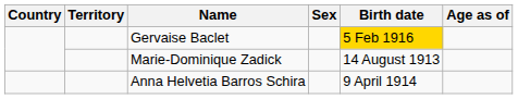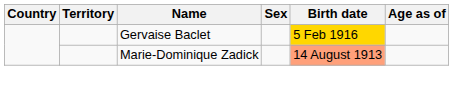 <table class="wikitable sortable">
 <tr>
 <th>Country</th>
 <th>Territory</th>
 <th>Name</th>
 <th>Sex</th>
 <th>Birth date</th>
 <th>Age as of </th>
 </tr>
 <tr>
 <td rowspan=2></td>
 <td></td>
 <td>Gervaise Baclet</td>
 <td></td>
 <td class=nowrap style="background: gold;">5 Feb 1916</td>
 <td></td>
 </tr>
 <tr>
 <td></td>
 <td>Marie-Dominique Zadick</td>
 <td></td>
-<td class=nowrap>14 August 1913</td>
-<td></td>
-</tr>
-<tr>
-<td></td>
-<td></td>
-<td>Anna Helvetia Barros Schira</td>
-<td></td>
-<td class=nowrap>9 April 1914</td>
+<td class=nowrap style="background: lightsalmon;">14 August 1913</td>
 <td></td>
 </tr>
 </table>
